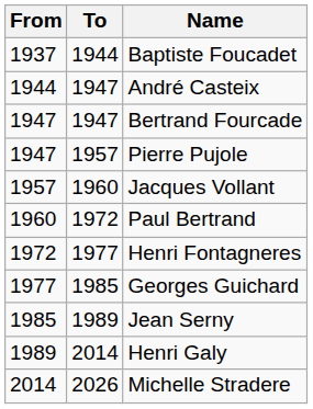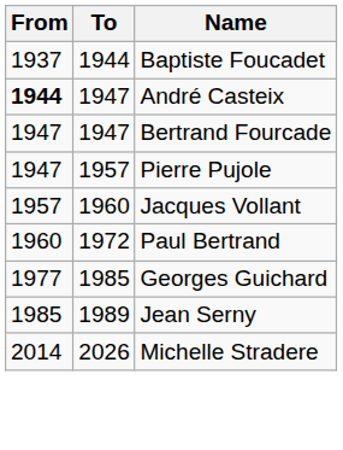 <table class="wikitable">
 <tr>
 <th>From</th>
 <th>To</th>
 <th>Name</th>
 </tr>
 <tr>
 <td>1937</td>
 <td>1944</td>
 <td>Baptiste Foucadet</td>
 </tr>
 <tr>
-<td>1944</td>
+<td><strong>1944</strong></td>
 <td>1947</td>
 <td>André Casteix</td>
 </tr>
 <tr>
 <td>1947</td>
 <td>1947</td>
 <td>Bertrand Fourcade</td>
 </tr>
 <tr>
 <td>1947</td>
 <td>1957</td>
 <td>Pierre Pujole</td>
 </tr>
 <tr>
 <td>1957</td>
 <td>1960</td>
 <td>Jacques Vollant</td>
 </tr>
 <tr>
 <td>1960</td>
 <td>1972</td>
 <td>Paul Bertrand</td>
 </tr>
 <tr>
-<td>1972</td>
-<td>1977</td>
-<td>Henri Fontagneres</td>
-</tr>
-<tr>
 <td>1977</td>
 <td>1985</td>
 <td>Georges Guichard</td>
 </tr>
 <tr>
 <td>1985</td>
 <td>1989</td>
 <td>Jean Serny</td>
 </tr>
 <tr>
-<td>1989</td>
-<td>2014</td>
-<td>Henri Galy</td>
-</tr>
-<tr>
 <td>2014</td>
 <td>2026</td>
 <td>Michelle Stradere</td>
 </tr>
 </table>
